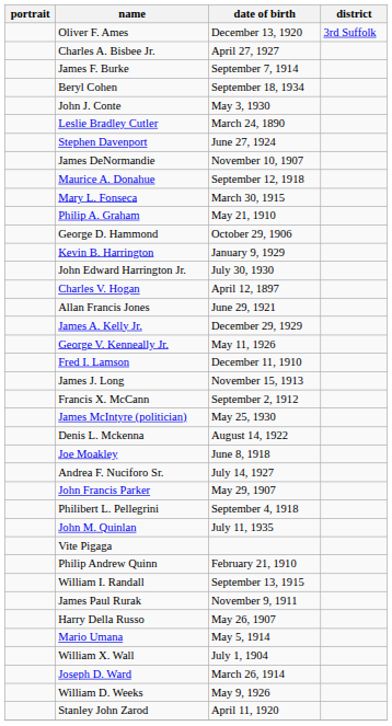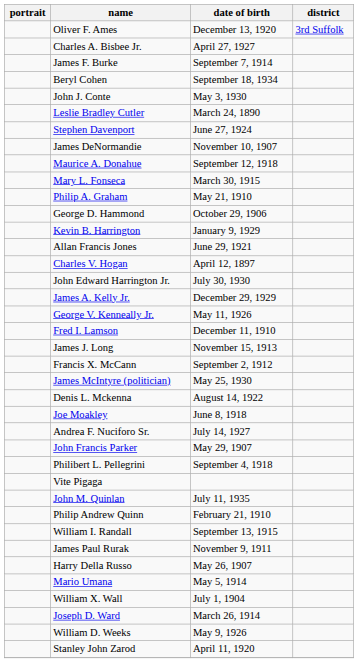 <table class='wikitable sortable' style="width:60%">
 <tr>
 <th>portrait</th>
 <th>name </th>
 <th data-sort-type=date>date of birth </th>
 <th>district </th>
 </tr>
 <tr>
 <td></td>
 <td>Oliver F. Ames</td>
 <td>December 13, 1920</td>
 <td><a href='#'>3rd Suffolk</a></td>
 </tr>
 <tr>
 <td></td>
 <td>Charles A. Bisbee Jr.</td>
 <td>April 27, 1927</td>
 <td></td>
 </tr>
 <tr>
 <td></td>
 <td>James F. Burke</td>
 <td>September 7, 1914</td>
 <td></td>
 </tr>
 <tr>
 <td></td>
 <td>Beryl Cohen</td>
 <td>September 18, 1934</td>
 <td></td>
 </tr>
 <tr>
 <td></td>
 <td>John J. Conte</td>
 <td>May 3, 1930</td>
 <td></td>
 </tr>
 <tr>
 <td></td>
 <td><a href='#'>Leslie Bradley Cutler</a></td>
 <td>March 24, 1890</td>
 <td></td>
 </tr>
 <tr>
 <td></td>
 <td><a href='#'>Stephen Davenport</a></td>
 <td>June 27, 1924</td>
 <td></td>
 </tr>
 <tr>
 <td></td>
 <td>James DeNormandie</td>
 <td>November 10, 1907</td>
 <td></td>
 </tr>
 <tr>
 <td></td>
 <td><a href='#'>Maurice A. Donahue</a></td>
 <td>September 12, 1918</td>
 <td></td>
 </tr>
 <tr>
 <td></td>
 <td><a href='#'>Mary L. Fonseca</a></td>
 <td>March 30, 1915</td>
 <td></td>
 </tr>
 <tr>
 <td></td>
 <td><a href='#'>Philip A. Graham</a></td>
 <td>May 21, 1910</td>
 <td></td>
 </tr>
 <tr>
 <td></td>
 <td>George D. Hammond</td>
 <td>October 29, 1906</td>
 <td></td>
 </tr>
 <tr>
 <td></td>
 <td><a href='#'>Kevin B. Harrington</a></td>
 <td>January 9, 1929</td>
 <td></td>
 </tr>
 <tr>
 <td></td>
-<td>John Edward Harrington Jr.</td>
-<td>July 30, 1930</td>
+<td>Allan Francis Jones</td>
+<td>June 29, 1921</td>
 <td></td>
 </tr>
 <tr>
 <td></td>
 <td><a href='#'>Charles V. Hogan</a></td>
 <td>April 12, 1897</td>
 <td></td>
 </tr>
 <tr>
 <td></td>
-<td>Allan Francis Jones</td>
-<td>June 29, 1921</td>
+<td>John Edward Harrington Jr.</td>
+<td>July 30, 1930</td>
 <td></td>
 </tr>
 <tr>
 <td></td>
 <td><a href='#'>James A. Kelly Jr.</a></td>
 <td>December 29, 1929</td>
 <td></td>
 </tr>
 <tr>
 <td></td>
 <td><a href='#'>George V. Kenneally Jr.</a></td>
 <td>May 11, 1926</td>
 <td></td>
 </tr>
 <tr>
 <td></td>
 <td><a href='#'>Fred I. Lamson</a></td>
 <td>December 11, 1910</td>
 <td></td>
 </tr>
 <tr>
 <td></td>
 <td>James J. Long</td>
 <td>November 15, 1913</td>
 <td></td>
 </tr>
 <tr>
 <td></td>
 <td>Francis X. McCann</td>
 <td>September 2, 1912</td>
 <td></td>
 </tr>
 <tr>
 <td></td>
 <td><a href='#'>James McIntyre (politician)</a></td>
 <td>May 25, 1930</td>
 <td></td>
 </tr>
 <tr>
 <td></td>
 <td>Denis L. Mckenna</td>
 <td>August 14, 1922</td>
 <td></td>
 </tr>
 <tr>
 <td></td>
 <td><a href='#'>Joe Moakley</a></td>
 <td>June 8, 1918</td>
 <td></td>
 </tr>
 <tr>
 <td></td>
 <td>Andrea F. Nuciforo Sr.</td>
 <td>July 14, 1927</td>
 <td></td>
 </tr>
 <tr>
 <td></td>
 <td><a href='#'>John Francis Parker</a></td>
 <td>May 29, 1907</td>
 <td></td>
 </tr>
 <tr>
 <td></td>
 <td>Philibert L. Pellegrini</td>
 <td>September 4, 1918</td>
 <td></td>
 </tr>
 <tr>
 <td></td>
-<td><a href='#'>John M. Quinlan</a></td>
-<td>July 11, 1935</td>
+<td>Vite Pigaga</td>
+<td></td>
 <td></td>
 </tr>
 <tr>
 <td></td>
-<td>Vite Pigaga</td>
-<td></td>
+<td><a href='#'>John M. Quinlan</a></td>
+<td>July 11, 1935</td>
 <td></td>
 </tr>
 <tr>
 <td></td>
 <td>Philip Andrew Quinn</td>
 <td>February 21, 1910</td>
 <td></td>
 </tr>
 <tr>
 <td></td>
 <td>William I. Randall</td>
 <td>September 13, 1915</td>
 <td></td>
 </tr>
 <tr>
 <td></td>
 <td>James Paul Rurak</td>
 <td>November 9, 1911</td>
 <td></td>
 </tr>
 <tr>
 <td></td>
 <td>Harry Della Russo</td>
 <td>May 26, 1907</td>
 <td></td>
 </tr>
 <tr>
 <td></td>
 <td><a href='#'>Mario Umana</a></td>
 <td>May 5, 1914</td>
 <td></td>
 </tr>
 <tr>
 <td></td>
 <td>William X. Wall</td>
 <td>July 1, 1904</td>
 <td></td>
 </tr>
 <tr>
 <td></td>
 <td><a href='#'>Joseph D. Ward</a></td>
 <td>March 26, 1914</td>
 <td></td>
 </tr>
 <tr>
 <td></td>
 <td>William D. Weeks</td>
 <td>May 9, 1926</td>
 <td></td>
 </tr>
 <tr>
 <td></td>
 <td>Stanley John Zarod</td>
 <td>April 11, 1920</td>
 <td></td>
 </tr>
 <tr>
 </tr>
 </table>
